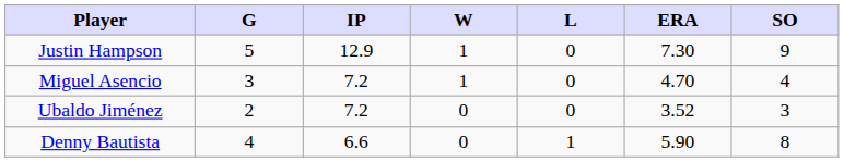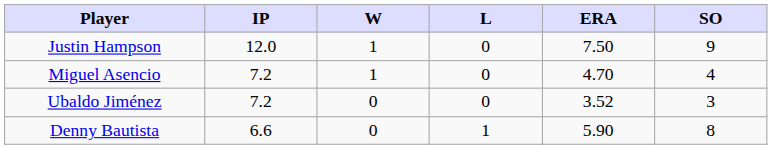 <table class="wikitable sortable">
 <tr>
 <th style="background:#ddf; width:16%;">Player</th>
-<th style="background:#ddf; width:9%;">G</th>
 <th style="background:#ddf; width:9%;">IP</th>
 <th style="background:#ddf; width:9%;">W</th>
 <th style="background:#ddf; width:9%;">L</th>
 <th style="background:#ddf; width:9%;">ERA</th>
 <th style="background:#ddf; width:9%;">SO</th>
 </tr>
 <tr style="text-align:center;">
 <td><a href='#'>Justin Hampson</a></td>
-<td>5</td>
-<td>12.9</td>
+<td>12.0</td>
 <td>1</td>
 <td>0</td>
-<td>7.30</td>
+<td>7.50</td>
 <td>9</td>
 </tr>
 <tr align=center>
 <td><a href='#'>Miguel Asencio</a></td>
-<td>3</td>
 <td>7.2</td>
 <td>1</td>
 <td>0</td>
 <td>4.70</td>
 <td>4</td>
 </tr>
 <tr align=center>
 <td><a href='#'>Ubaldo Jiménez</a></td>
-<td>2</td>
 <td>7.2</td>
 <td>0</td>
 <td>0</td>
 <td>3.52</td>
 <td>3</td>
 </tr>
 <tr align=center>
 <td><a href='#'>Denny Bautista</a></td>
-<td>4</td>
 <td>6.6</td>
 <td>0</td>
 <td>1</td>
 <td>5.90</td>
 <td>8</td>
 </tr>
 </table>
